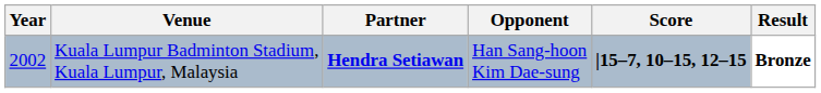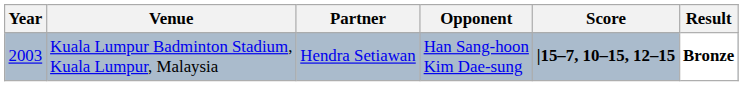 <table class="sortable wikitable" style="font-size: 90%;">
 <tr>
 <th>Year</th>
 <th>Venue</th>
 <th>Partner</th>
 <th>Opponent</th>
 <th>Score</th>
 <th>Result</th>
 </tr>
 <tr style="background:#AABBCC">
-<td align="center"><a href='#'>2002</a></td>
+<td align="center"><a href='#'>2003</a></td>
 <td align="left"><a href='#'>Kuala Lumpur Badminton Stadium</a>,<br><a href='#'>Kuala Lumpur</a>, Malaysia</td>
-<td align="left"><strong> <a href='#'>Hendra Setiawan</a></strong></td>
+<td align="left"> <a href='#'>Hendra Setiawan</a></td>
 <td align="left"> <a href='#'>Han Sang-hoon</a><br> <a href='#'>Kim Dae-sung</a></td>
 <td align="left"><strong>|15–7, 10–15, 12–15</strong></td>
 <td style="text-align:left; background:white"> <strong>Bronze</strong></td>
 </tr>
 </table>
